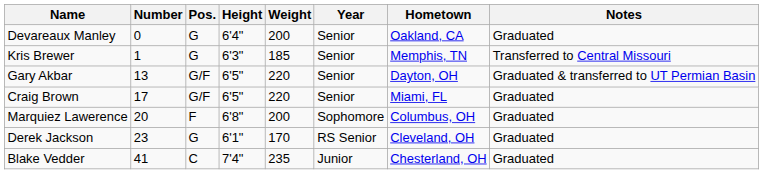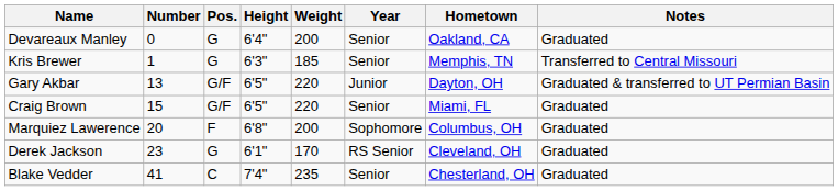 <table class="wikitable sortable" border="1">
 <tr>
 <th>Name</th>
 <th>Number</th>
 <th>Pos.</th>
 <th>Height</th>
 <th>Weight</th>
 <th>Year</th>
 <th>Hometown</th>
 <th class="unsortable">Notes</th>
 </tr>
 <tr>
 <td>Devareaux Manley</td>
 <td>0</td>
 <td>G</td>
 <td>6'4"</td>
 <td>200</td>
 <td>Senior</td>
 <td><a href='#'>Oakland, CA</a></td>
 <td>Graduated</td>
 </tr>
 <tr>
 <td>Kris Brewer</td>
 <td>1</td>
 <td>G</td>
 <td>6'3"</td>
 <td>185</td>
 <td>Senior</td>
 <td><a href='#'>Memphis, TN</a></td>
 <td>Transferred to <a href='#'>Central Missouri</a></td>
 </tr>
 <tr>
 <td>Gary Akbar</td>
 <td>13</td>
 <td>G/F</td>
 <td>6'5"</td>
 <td>220</td>
-<td>Senior</td>
+<td>Junior</td>
 <td><a href='#'>Dayton, OH</a></td>
 <td>Graduated & transferred to <a href='#'>UT Permian Basin</a></td>
 </tr>
 <tr>
 <td>Craig Brown</td>
-<td>17</td>
+<td>15</td>
 <td>G/F</td>
 <td>6'5"</td>
 <td>220</td>
 <td>Senior</td>
 <td><a href='#'>Miami, FL</a></td>
 <td>Graduated</td>
 </tr>
 <tr>
 <td>Marquiez Lawerence</td>
 <td>20</td>
 <td>F</td>
 <td>6'8"</td>
 <td>200</td>
 <td>Sophomore</td>
 <td><a href='#'>Columbus, OH</a></td>
 <td>Graduated</td>
 </tr>
 <tr>
 <td>Derek Jackson</td>
 <td>23</td>
 <td>G</td>
 <td>6'1"</td>
 <td>170</td>
 <td>RS Senior</td>
 <td><a href='#'>Cleveland, OH</a></td>
 <td>Graduated</td>
 </tr>
 <tr>
 <td>Blake Vedder</td>
 <td>41</td>
 <td>C</td>
 <td>7'4"</td>
 <td>235</td>
-<td>Junior</td>
+<td>Senior</td>
 <td><a href='#'>Chesterland, OH</a></td>
 <td>Graduated</td>
 </tr>
 </table>
